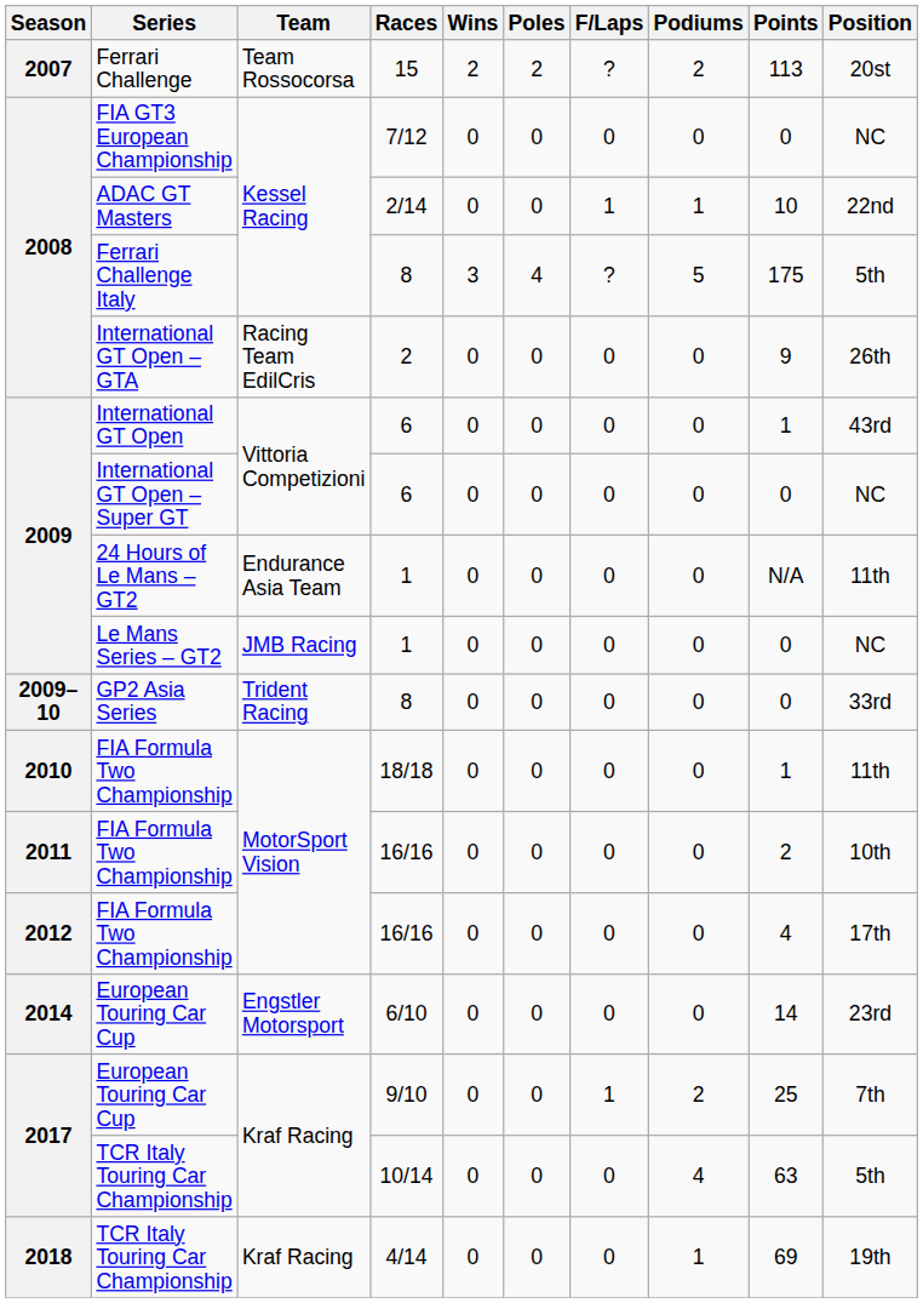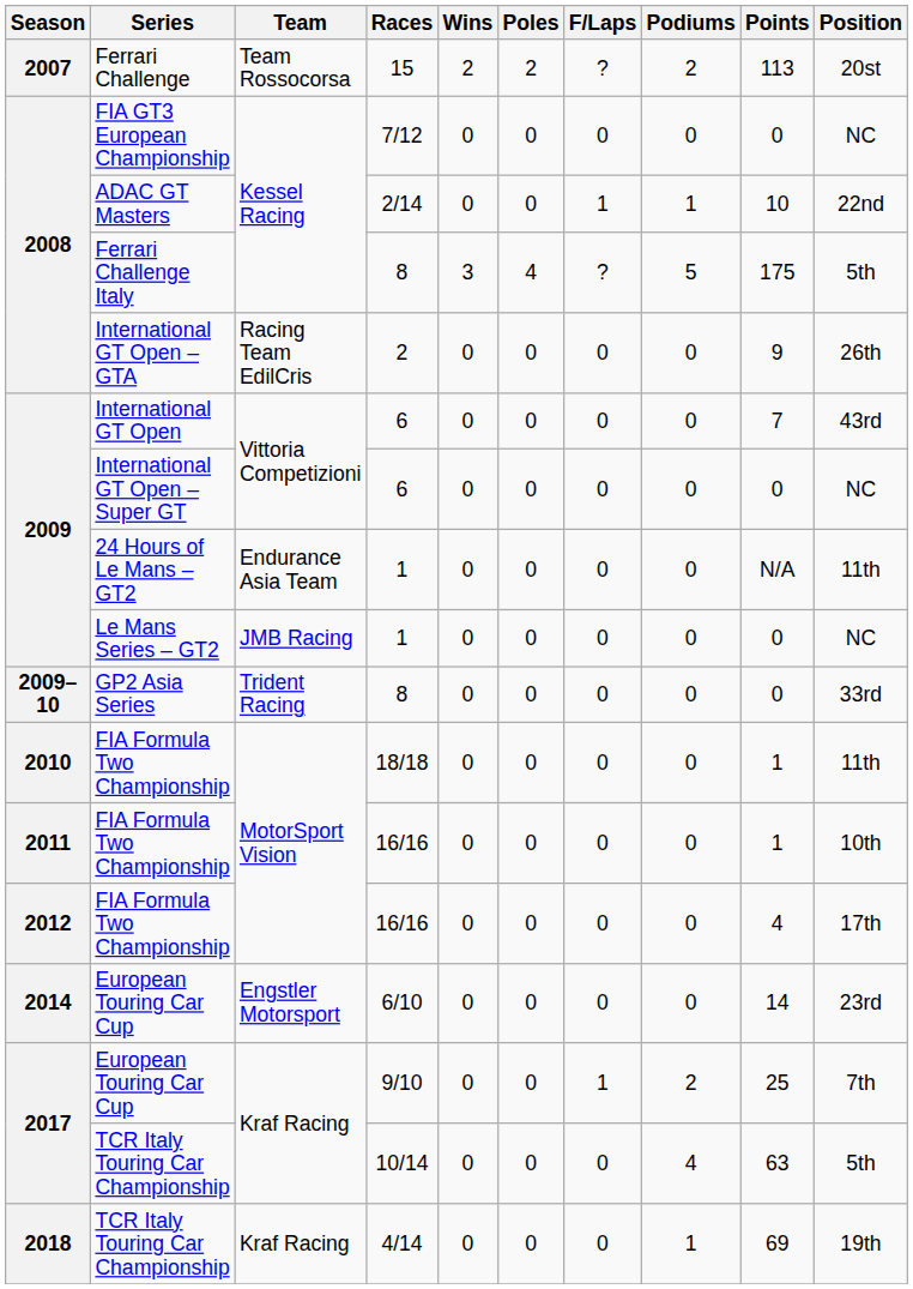 <table class="wikitable" style="font-size: 90%; text-align:center">
 <tr>
 <th>Season</th>
 <th>Series</th>
 <th>Team</th>
 <th>Races</th>
 <th>Wins</th>
 <th>Poles</th>
 <th>F/Laps</th>
 <th>Podiums</th>
 <th>Points</th>
 <th>Position</th>
 </tr>
 <tr>
 <th>2007</th>
 <td align=left>Ferrari Challenge</td>
 <td align="left">Team Rossocorsa</td>
 <td>15</td>
 <td>2</td>
 <td>2</td>
 <td>?</td>
 <td>2</td>
 <td>113</td>
 <td>20st</td>
 </tr>
 <tr>
 <th rowspan="4">2008</th>
 <td align=left><a href='#'>FIA GT3 European Championship</a></td>
 <td rowspan=3 align=left><a href='#'>Kessel Racing</a></td>
 <td>7/12</td>
 <td>0</td>
 <td>0</td>
 <td>0</td>
 <td>0</td>
 <td>0</td>
 <td>NC</td>
 </tr>
 <tr>
 <td align=left><a href='#'>ADAC GT Masters</a></td>
 <td>2/14</td>
 <td>0</td>
 <td>0</td>
 <td>1</td>
 <td>1</td>
 <td>10</td>
 <td>22nd</td>
 </tr>
 <tr>
 <td align=left><a href='#'>Ferrari Challenge Italy</a></td>
 <td>8</td>
 <td>3</td>
 <td>4</td>
 <td>?</td>
 <td>5</td>
 <td>175</td>
 <td>5th</td>
 </tr>
 <tr>
 <td align=left><a href='#'>International GT Open – GTA</a></td>
 <td align="left">Racing Team EdilCris</td>
 <td>2</td>
 <td>0</td>
 <td>0</td>
 <td>0</td>
 <td>0</td>
 <td>9</td>
 <td>26th</td>
 </tr>
 <tr>
 <th rowspan=4>2009</th>
 <td align=left><a href='#'>International GT Open</a></td>
 <td rowspan=2 align=left>Vittoria Competizioni</td>
 <td>6</td>
 <td>0</td>
 <td>0</td>
 <td>0</td>
 <td>0</td>
-<td>1</td>
+<td>7</td>
 <td>43rd</td>
 </tr>
 <tr>
 <td align=left><a href='#'>International GT Open – Super GT</a></td>
 <td>6</td>
 <td>0</td>
 <td>0</td>
 <td>0</td>
 <td>0</td>
 <td>0</td>
 <td>NC</td>
 </tr>
 <tr>
 <td align=left><a href='#'>24 Hours of Le Mans – GT2</a></td>
 <td align=left>Endurance Asia Team</td>
 <td>1</td>
 <td>0</td>
 <td>0</td>
 <td>0</td>
 <td>0</td>
 <td>N/A</td>
 <td>11th</td>
 </tr>
 <tr>
 <td align=left><a href='#'>Le Mans Series – GT2</a></td>
 <td align=left><a href='#'>JMB Racing</a></td>
 <td>1</td>
 <td>0</td>
 <td>0</td>
 <td>0</td>
 <td>0</td>
 <td>0</td>
 <td>NC</td>
 </tr>
 <tr>
 <th>2009–10</th>
 <td align=left><a href='#'>GP2 Asia Series</a></td>
 <td align=left><a href='#'>Trident Racing</a></td>
 <td>8</td>
 <td>0</td>
 <td>0</td>
 <td>0</td>
 <td>0</td>
 <td>0</td>
 <td>33rd</td>
 </tr>
 <tr>
 <th>2010</th>
 <td align=left><a href='#'>FIA Formula Two Championship</a></td>
 <td rowspan="3" align="left"><a href='#'>MotorSport Vision</a></td>
 <td>18/18</td>
 <td>0</td>
 <td>0</td>
 <td>0</td>
 <td>0</td>
 <td>1</td>
 <td>11th</td>
 </tr>
 <tr>
 <th>2011</th>
 <td align=left><a href='#'>FIA Formula Two Championship</a></td>
 <td>16/16</td>
 <td>0</td>
 <td>0</td>
 <td>0</td>
 <td>0</td>
-<td>2</td>
+<td>1</td>
 <td>10th</td>
 </tr>
 <tr>
 <th>2012</th>
 <td align=left><a href='#'>FIA Formula Two Championship</a></td>
 <td>16/16</td>
 <td>0</td>
 <td>0</td>
 <td>0</td>
 <td>0</td>
 <td>4</td>
 <td>17th</td>
 </tr>
 <tr>
 <th>2014</th>
 <td align=left><a href='#'>European Touring Car Cup</a></td>
 <td align=left><a href='#'>Engstler Motorsport</a></td>
 <td>6/10</td>
 <td>0</td>
 <td>0</td>
 <td>0</td>
 <td>0</td>
 <td>14</td>
 <td>23rd</td>
 </tr>
 <tr>
 <th rowspan=2>2017</th>
 <td align=left><a href='#'>European Touring Car Cup</a></td>
 <td rowspan="2" align="left">Kraf Racing</td>
 <td>9/10</td>
 <td>0</td>
 <td>0</td>
 <td>1</td>
 <td>2</td>
 <td>25</td>
 <td>7th</td>
 </tr>
 <tr>
 <td align=left><a href='#'>TCR Italy Touring Car Championship</a></td>
 <td>10/14</td>
 <td>0</td>
 <td>0</td>
 <td>0</td>
 <td>4</td>
 <td>63</td>
 <td>5th</td>
 </tr>
 <tr>
 <th>2018</th>
 <td align=left><a href='#'>TCR Italy Touring Car Championship</a></td>
 <td align=left>Kraf Racing</td>
 <td>4/14</td>
 <td>0</td>
 <td>0</td>
 <td>0</td>
 <td>1</td>
 <td>69</td>
 <td>19th</td>
 </tr>
 </table>
